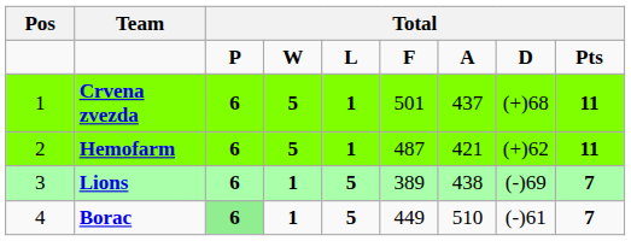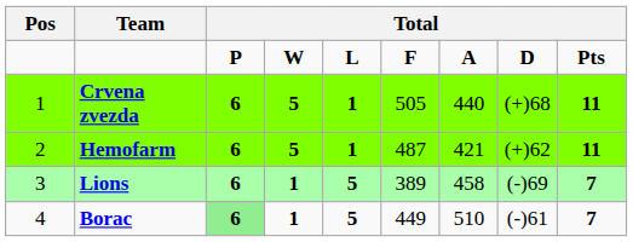 <table class="wikitable sortable" style="text-align: center; font-size:95%" align="left">
 <tr>
 <th width="44">Pos</th>
 <th width="90">Team</th>
 <th colspan=7>Total</th>
 </tr>
 <tr>
 <td></td>
 <td></td>
 <td width="36"><strong>P</strong></td>
 <td width="36"><strong>W</strong></td>
 <td width="36"><strong>L</strong></td>
 <td width="36"><strong>F</strong></td>
 <td width="36"><strong>A</strong></td>
 <td width="36"><strong>D</strong></td>
 <td width="44"><strong>Pts</strong></td>
 </tr>
 <tr bgcolor="#7fff00">
 <td>1</td>
 <td align="left"><strong><a href='#'>Crvena zvezda</a></strong></td>
 <td><strong>6</strong></td>
 <td><strong>5</strong></td>
 <td><strong>1</strong></td>
-<td>501</td>
-<td>437</td>
+<td>505</td>
+<td>440</td>
 <td>(+)68</td>
 <td><strong>11</strong></td>
 </tr>
 <tr bgcolor="#7fff00">
 <td>2</td>
 <td align="left"><strong><a href='#'>Hemofarm</a></strong></td>
 <td><strong>6</strong></td>
 <td><strong>5</strong></td>
 <td><strong>1</strong></td>
 <td>487</td>
 <td>421</td>
 <td>(+)62</td>
 <td><strong>11 </strong></td>
 </tr>
 <tr bgcolor="#aaffaa">
 <td>3</td>
 <td align="left"><strong><a href='#'>Lions</a></strong></td>
 <td><strong>6</strong></td>
 <td><strong>1</strong></td>
 <td><strong>5</strong></td>
 <td>389</td>
-<td>438</td>
+<td>458</td>
 <td>(-)69</td>
 <td><strong>7</strong></td>
 </tr>
 <tr>
 <td>4</td>
 <td align="left"><strong><a href='#'>Borac</a></strong></td>
 <td style="background: lightgreen;"><strong>6</strong></td>
 <td><strong>1</strong></td>
 <td><strong>5</strong></td>
 <td>449</td>
 <td>510</td>
 <td>(-)61</td>
 <td><strong>7 </strong></td>
 </tr>
 </table>
